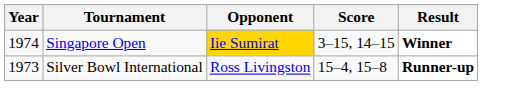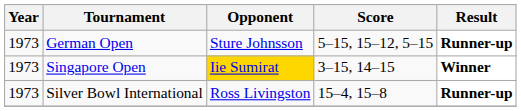 <table class="sortable wikitable" style="font-size: 90%;">
 <tr>
 <th>Year</th>
 <th>Tournament</th>
 <th>Opponent</th>
 <th>Score</th>
 <th>Result</th>
 </tr>
 <tr>
-<td align="center">1974</td>
+<td align="center">1973</td>
+<td align="left"><a href='#'>German Open</a></td>
+<td align="left"> <a href='#'>Sture Johnsson</a></td>
+<td align="left">5–15, 15–12, 5–15</td>
+<td style="text-align:left; background:white"> <strong>Runner-up</strong></td>
+</tr>
+<tr>
+<td align="center">1973</td>
 <td align="left"><a href='#'>Singapore Open</a></td>
 <td align="left" style="background: gold;"> <a href='#'>Iie Sumirat</a></td>
 <td align="left">3–15, 14–15</td>
 <td style="text-align:left; background:white"> <strong>Winner</strong></td>
 </tr>
 <tr>
 <td align="center">1973</td>
 <td align="left">Silver Bowl International</td>
 <td align="left"> <a href='#'>Ross Livingston</a></td>
 <td align="left">15–4, 15–8</td>
 <td style="text-align:left; background:white"> <strong>Runner-up</strong></td>
 </tr>
 <tr>
 </tr>
 </table>
